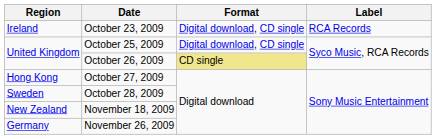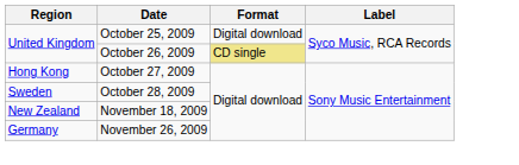 <table class="wikitable">
 <tr>
 <th>Region</th>
 <th>Date</th>
 <th>Format</th>
 <th>Label</th>
 </tr>
 <tr>
-<td><a href='#'>Ireland</a></td>
-<td>October 23, 2009</td>
-<td><a href='#'>Digital download</a>, <a href='#'>CD single</a></td>
-<td><a href='#'>RCA Records</a></td>
-</tr>
-<tr>
 <td rowspan="2"><a href='#'>United Kingdom</a></td>
 <td>October 25, 2009</td>
-<td><a href='#'>Digital download</a>, <a href='#'>CD single</a></td>
+<td>Digital download</td>
 <td rowspan="2"><a href='#'>Syco Music</a>, RCA Records</td>
 </tr>
 <tr>
 <td>October 26, 2009</td>
 <td style="background: khaki;">CD single</td>
 </tr>
 <tr>
 <td><a href='#'>Hong Kong</a></td>
 <td>October 27, 2009</td>
 <td rowspan="4">Digital download</td>
 <td rowspan="4"><a href='#'>Sony Music Entertainment</a></td>
 </tr>
 <tr>
 <td><a href='#'>Sweden</a></td>
 <td>October 28, 2009</td>
 </tr>
 <tr>
 <td><a href='#'>New Zealand</a></td>
 <td>November 18, 2009</td>
 </tr>
 <tr>
 <td><a href='#'>Germany</a></td>
 <td>November 26, 2009</td>
 </tr>
 </table>
